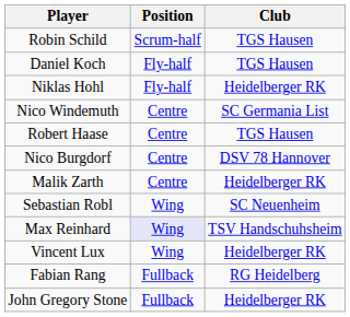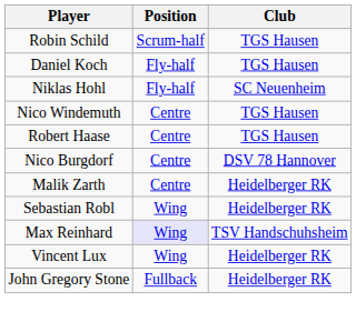 <table class="wikitable" style="text-align:center">
 <tr>
 <th>Player</th>
 <th>Position</th>
 <th>Club</th>
 </tr>
 <tr>
 <td>Robin Schild</td>
 <td><a href='#'>Scrum-half</a></td>
 <td> <a href='#'>TGS Hausen</a></td>
 </tr>
 <tr>
 <td>Daniel Koch</td>
 <td><a href='#'>Fly-half</a></td>
 <td> <a href='#'>TGS Hausen</a></td>
 </tr>
 <tr>
 <td>Niklas Hohl</td>
 <td><a href='#'>Fly-half</a></td>
-<td> <a href='#'>Heidelberger RK</a></td>
+<td> <a href='#'>SC Neuenheim</a></td>
 </tr>
 <tr>
 <td>Nico Windemuth</td>
 <td><a href='#'>Centre</a></td>
-<td> <a href='#'>SC Germania List</a></td>
+<td> <a href='#'>TGS Hausen</a></td>
 </tr>
 <tr>
 <td>Robert Haase</td>
 <td><a href='#'>Centre</a></td>
 <td> <a href='#'>TGS Hausen</a></td>
 </tr>
 <tr>
 <td>Nico Burgdorf</td>
 <td><a href='#'>Centre</a></td>
 <td> <a href='#'>DSV 78 Hannover</a></td>
 </tr>
 <tr>
 <td>Malik Zarth</td>
 <td><a href='#'>Centre</a></td>
 <td> <a href='#'>Heidelberger RK</a></td>
 </tr>
 <tr>
 <td>Sebastian Robl</td>
 <td><a href='#'>Wing</a></td>
-<td> <a href='#'>SC Neuenheim</a></td>
+<td> <a href='#'>Heidelberger RK</a></td>
 </tr>
 <tr>
 <td>Max Reinhard</td>
 <td style="background: lavender;"><a href='#'>Wing</a></td>
 <td> <a href='#'>TSV Handschuhsheim</a></td>
 </tr>
 <tr>
 <td>Vincent Lux</td>
 <td><a href='#'>Wing</a></td>
 <td> <a href='#'>Heidelberger RK</a></td>
 </tr>
 <tr>
-<td>Fabian Rang</td>
-<td><a href='#'>Fullback</a></td>
-<td> <a href='#'>RG Heidelberg</a></td>
-</tr>
-<tr>
 <td>John Gregory Stone</td>
 <td><a href='#'>Fullback</a></td>
 <td> <a href='#'>Heidelberger RK</a></td>
 </tr>
 </table>
